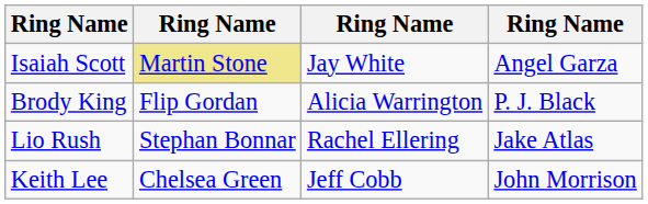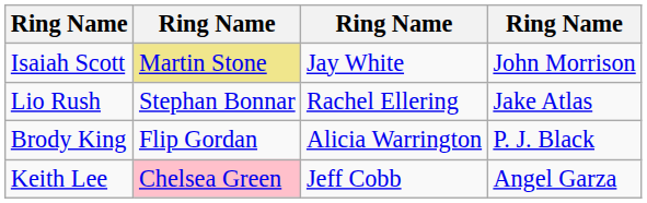 <table class="wikitable">
 <tr>
 <th>Ring Name</th>
 <th>Ring Name</th>
 <th>Ring Name</th>
 <th>Ring Name</th>
 </tr>
 <tr>
 <td><a href='#'>Isaiah Scott</a></td>
 <td style="background: khaki;"><a href='#'>Martin Stone</a></td>
 <td><a href='#'>Jay White</a></td>
-<td><a href='#'>Angel Garza</a></td>
+<td><a href='#'>John Morrison</a></td>
+</tr>
+<tr>
+<td><a href='#'>Lio Rush</a></td>
+<td><a href='#'>Stephan Bonnar</a></td>
+<td><a href='#'>Rachel Ellering</a></td>
+<td><a href='#'>Jake Atlas</a></td>
 </tr>
 <tr>
 <td><a href='#'>Brody King</a></td>
 <td><a href='#'>Flip Gordan</a></td>
 <td><a href='#'>Alicia Warrington</a></td>
 <td><a href='#'>P. J. Black</a></td>
 </tr>
 <tr>
-<td><a href='#'>Lio Rush</a></td>
-<td><a href='#'>Stephan Bonnar</a></td>
-<td><a href='#'>Rachel Ellering</a></td>
-<td><a href='#'>Jake Atlas</a></td>
-</tr>
-<tr>
 <td><a href='#'>Keith Lee</a></td>
-<td><a href='#'>Chelsea Green</a></td>
+<td style="background: pink;"><a href='#'>Chelsea Green</a></td>
 <td><a href='#'>Jeff Cobb</a></td>
-<td><a href='#'>John Morrison</a></td>
+<td><a href='#'>Angel Garza</a></td>
 </tr>
 </table>
